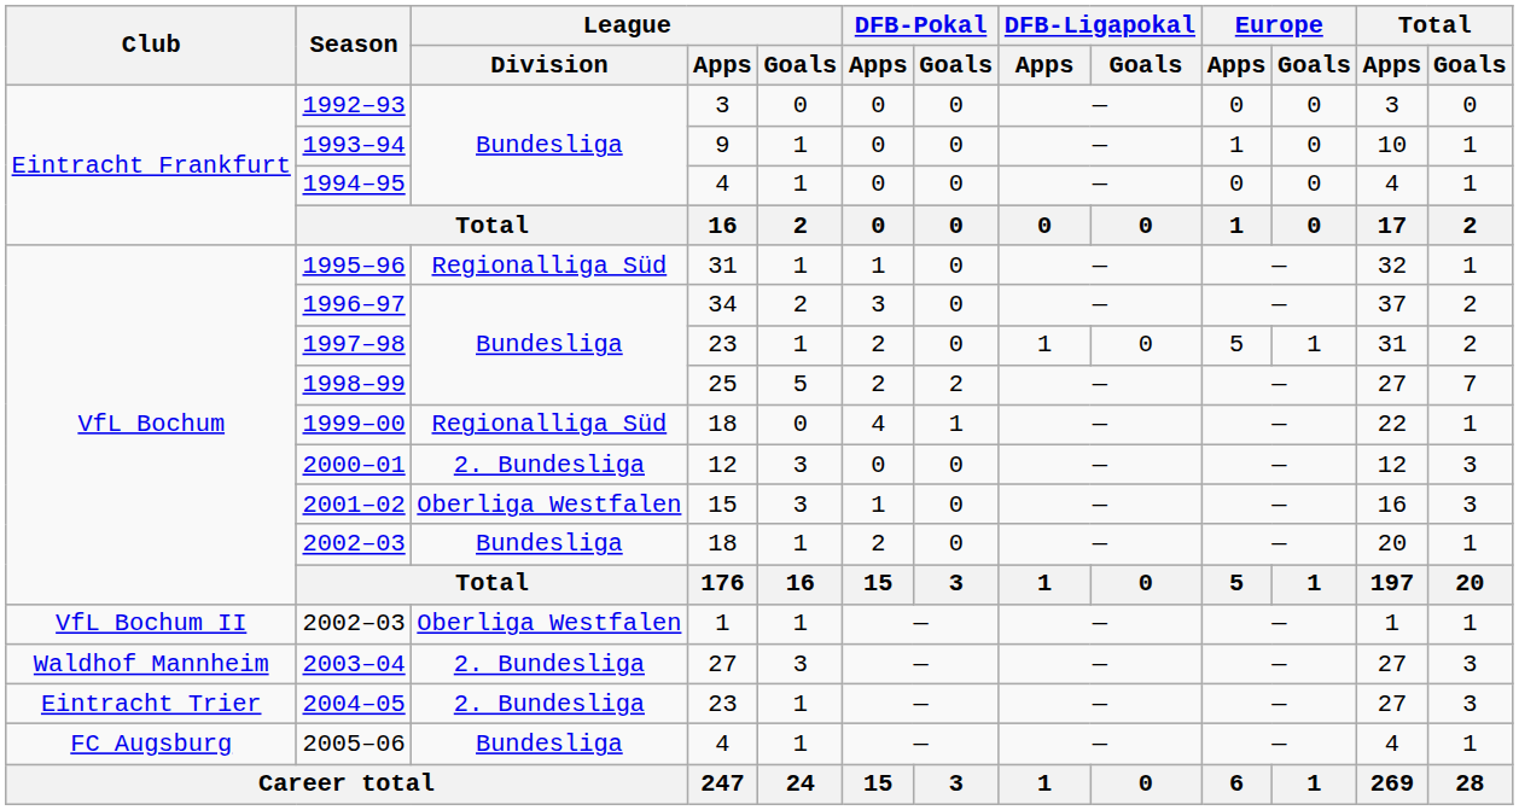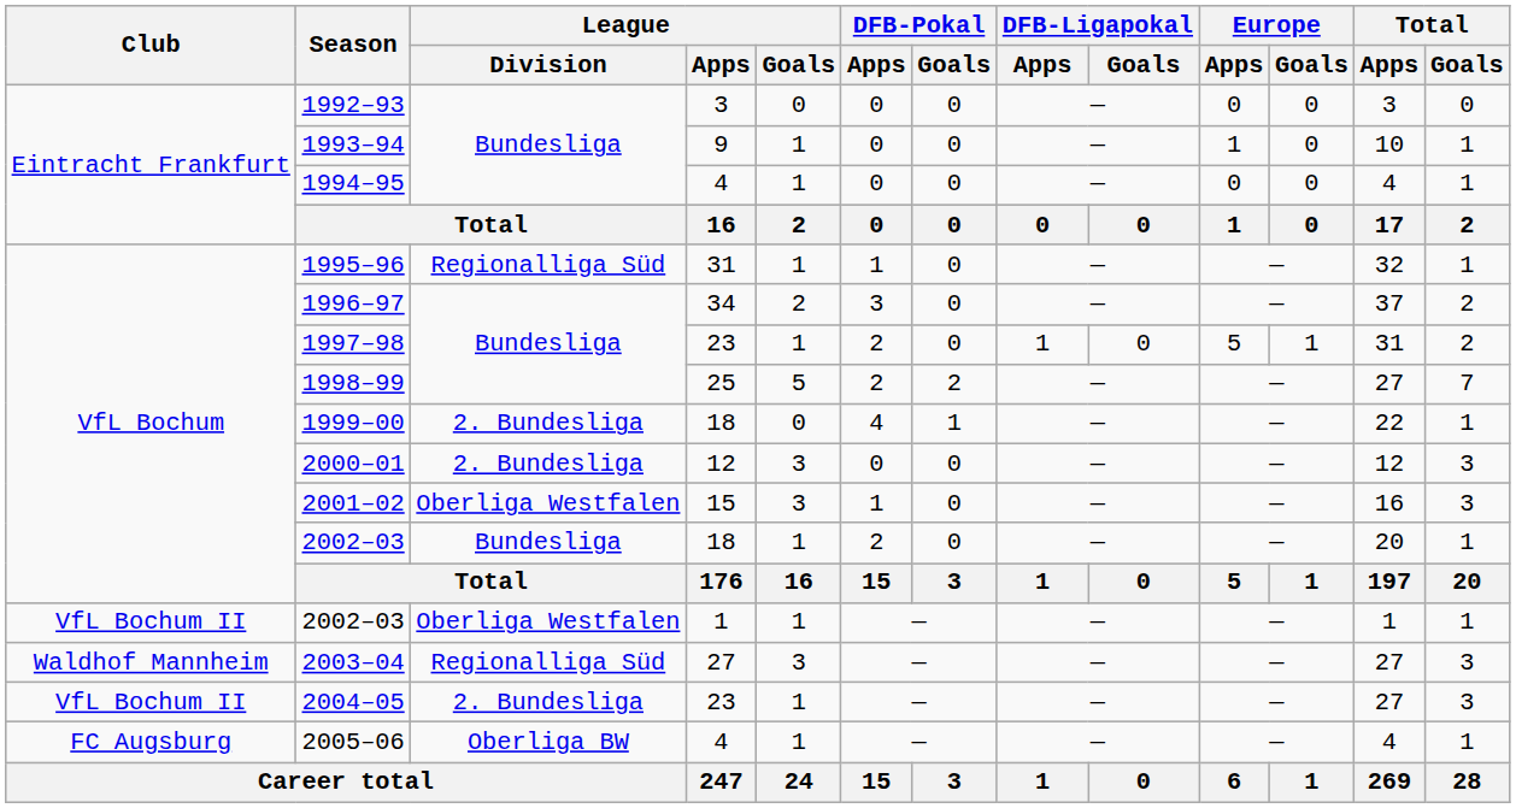 <table class="wikitable" style="text-align:center">
 <tr>
 <th rowspan="2">Club</th>
 <th rowspan="2">Season</th>
 <th colspan="3">League</th>
 <th colspan="2"><a href='#'>DFB-Pokal</a></th>
 <th colspan="2"><a href='#'>DFB-Ligapokal</a></th>
 <th colspan="2"><a href='#'>Europe</a></th>
 <th colspan="2">Total</th>
 </tr>
 <tr>
 <th>Division</th>
 <th>Apps</th>
 <th>Goals</th>
 <th>Apps</th>
 <th>Goals</th>
 <th>Apps</th>
 <th>Goals</th>
 <th>Apps</th>
 <th>Goals</th>
 <th>Apps</th>
 <th>Goals</th>
 </tr>
 <tr>
 <td rowspan="4"><a href='#'>Eintracht Frankfurt</a></td>
 <td><a href='#'>1992–93</a></td>
 <td rowspan="3"><a href='#'>Bundesliga</a></td>
 <td>3</td>
 <td>0</td>
 <td>0</td>
 <td>0</td>
 <td colspan="2">—</td>
 <td>0</td>
 <td>0</td>
 <td>3</td>
 <td>0</td>
 </tr>
 <tr>
 <td><a href='#'>1993–94</a></td>
 <td>9</td>
 <td>1</td>
 <td>0</td>
 <td>0</td>
 <td colspan="2">—</td>
 <td>1</td>
 <td>0</td>
 <td>10</td>
 <td>1</td>
 </tr>
 <tr>
 <td><a href='#'>1994–95</a></td>
 <td>4</td>
 <td>1</td>
 <td>0</td>
 <td>0</td>
 <td colspan="2">—</td>
 <td>0</td>
 <td>0</td>
 <td>4</td>
 <td>1</td>
 </tr>
 <tr>
 <th colspan="2">Total</th>
 <th>16</th>
 <th>2</th>
 <th>0</th>
 <th>0</th>
 <th>0</th>
 <th>0</th>
 <th>1</th>
 <th>0</th>
 <th>17</th>
 <th>2</th>
 </tr>
 <tr>
 <td rowspan="9"><a href='#'>VfL Bochum</a></td>
 <td><a href='#'>1995–96</a></td>
 <td><a href='#'>Regionalliga Süd</a></td>
 <td>31</td>
 <td>1</td>
 <td>1</td>
 <td>0</td>
 <td colspan="2">—</td>
 <td colspan="2">—</td>
 <td>32</td>
 <td>1</td>
 </tr>
 <tr>
 <td><a href='#'>1996–97</a></td>
 <td rowspan="3"><a href='#'>Bundesliga</a></td>
 <td>34</td>
 <td>2</td>
 <td>3</td>
 <td>0</td>
 <td colspan="2">—</td>
 <td colspan="2">—</td>
 <td>37</td>
 <td>2</td>
 </tr>
 <tr>
 <td><a href='#'>1997–98</a></td>
 <td>23</td>
 <td>1</td>
 <td>2</td>
 <td>0</td>
 <td>1</td>
 <td>0</td>
 <td>5</td>
 <td>1</td>
 <td>31</td>
 <td>2</td>
 </tr>
 <tr>
 <td><a href='#'>1998–99</a></td>
 <td>25</td>
 <td>5</td>
 <td>2</td>
 <td>2</td>
 <td colspan="2">—</td>
 <td colspan="2">—</td>
 <td>27</td>
 <td>7</td>
 </tr>
 <tr>
 <td><a href='#'>1999–00</a></td>
-<td><a href='#'>Regionalliga Süd</a></td>
+<td><a href='#'>2. Bundesliga</a></td>
 <td>18</td>
 <td>0</td>
 <td>4</td>
 <td>1</td>
 <td colspan="2">—</td>
 <td colspan="2">—</td>
 <td>22</td>
 <td>1</td>
 </tr>
 <tr>
 <td><a href='#'>2000–01</a></td>
 <td><a href='#'>2. Bundesliga</a></td>
 <td>12</td>
 <td>3</td>
 <td>0</td>
 <td>0</td>
 <td colspan="2">—</td>
 <td colspan="2">—</td>
 <td>12</td>
 <td>3</td>
 </tr>
 <tr>
 <td><a href='#'>2001–02</a></td>
 <td><a href='#'>Oberliga Westfalen</a></td>
 <td>15</td>
 <td>3</td>
 <td>1</td>
 <td>0</td>
 <td colspan="2">—</td>
 <td colspan="2">—</td>
 <td>16</td>
 <td>3</td>
 </tr>
 <tr>
 <td><a href='#'>2002–03</a></td>
 <td><a href='#'>Bundesliga</a></td>
 <td>18</td>
 <td>1</td>
 <td>2</td>
 <td>0</td>
 <td colspan="2">—</td>
 <td colspan="2">—</td>
 <td>20</td>
 <td>1</td>
 </tr>
 <tr>
 <th colspan="2">Total</th>
 <th>176</th>
 <th>16</th>
 <th>15</th>
 <th>3</th>
 <th>1</th>
 <th>0</th>
 <th>5</th>
 <th>1</th>
 <th>197</th>
 <th>20</th>
 </tr>
 <tr>
 <td><a href='#'>VfL Bochum II</a></td>
 <td>2002–03</td>
 <td><a href='#'>Oberliga Westfalen</a></td>
 <td>1</td>
 <td>1</td>
 <td colspan="2">—</td>
 <td colspan="2">—</td>
 <td colspan="2">—</td>
 <td>1</td>
 <td>1</td>
 </tr>
 <tr>
 <td><a href='#'>Waldhof Mannheim</a></td>
 <td><a href='#'>2003–04</a></td>
-<td><a href='#'>2. Bundesliga</a></td>
+<td><a href='#'>Regionalliga Süd</a></td>
 <td>27</td>
 <td>3</td>
 <td colspan="2">—</td>
 <td colspan="2">—</td>
 <td colspan="2">—</td>
 <td>27</td>
 <td>3</td>
 </tr>
 <tr>
-<td><a href='#'>Eintracht Trier</a></td>
+<td><a href='#'>VfL Bochum II</a></td>
 <td><a href='#'>2004–05</a></td>
 <td><a href='#'>2. Bundesliga</a></td>
 <td>23</td>
 <td>1</td>
 <td colspan="2">—</td>
 <td colspan="2">—</td>
 <td colspan="2">—</td>
 <td>27</td>
 <td>3</td>
 </tr>
 <tr>
 <td><a href='#'>FC Augsburg</a></td>
 <td>2005–06</td>
-<td><a href='#'>Bundesliga</a></td>
+<td><a href='#'>Oberliga BW</a></td>
 <td>4</td>
 <td>1</td>
 <td colspan="2">—</td>
 <td colspan="2">—</td>
 <td colspan="2">—</td>
 <td>4</td>
 <td>1</td>
 </tr>
 <tr>
 <th colspan="3">Career total</th>
 <th>247</th>
 <th>24</th>
 <th>15</th>
 <th>3</th>
 <th>1</th>
 <th>0</th>
 <th>6</th>
 <th>1</th>
 <th>269</th>
 <th>28</th>
 </tr>
 </table>
